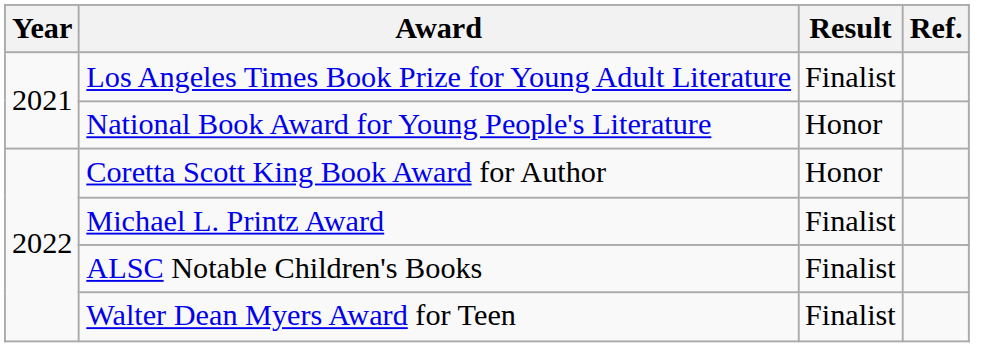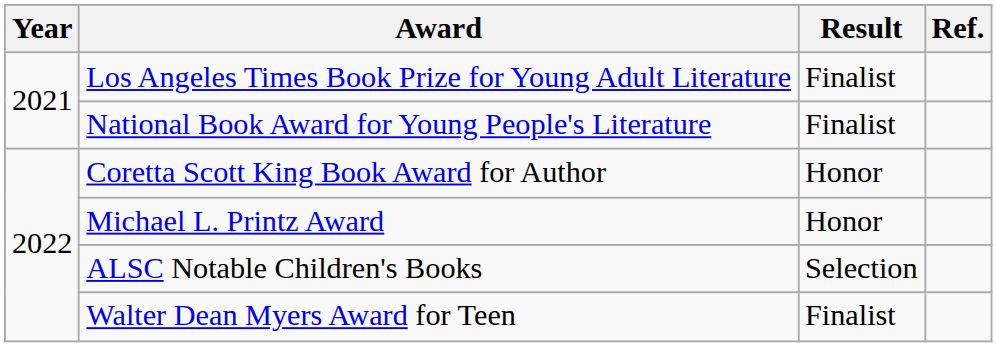 <table class="wikitable">
 <tr>
 <th>Year</th>
 <th>Award</th>
 <th>Result</th>
 <th>Ref.</th>
 </tr>
 <tr>
 <td rowspan="2">2021</td>
 <td><a href='#'>Los Angeles Times Book Prize for Young Adult Literature</a></td>
 <td>Finalist</td>
 <td></td>
 </tr>
 <tr>
 <td><a href='#'>National Book Award for Young People's Literature</a></td>
-<td>Honor</td>
+<td>Finalist</td>
 <td></td>
 </tr>
 <tr>
 <td rowspan="4">2022</td>
 <td><a href='#'>Coretta Scott King Book Award</a> for Author</td>
 <td>Honor</td>
 <td></td>
 </tr>
 <tr>
 <td><a href='#'>Michael L. Printz Award</a></td>
-<td>Finalist</td>
+<td>Honor</td>
 <td></td>
 </tr>
 <tr>
 <td><a href='#'>ALSC</a> Notable Children's Books</td>
-<td>Finalist</td>
+<td>Selection</td>
 <td></td>
 </tr>
 <tr>
 <td><a href='#'>Walter Dean Myers Award</a> for Teen</td>
 <td>Finalist</td>
 <td></td>
 </tr>
 </table>
